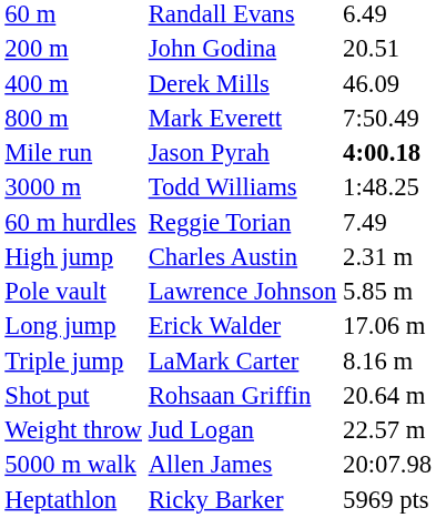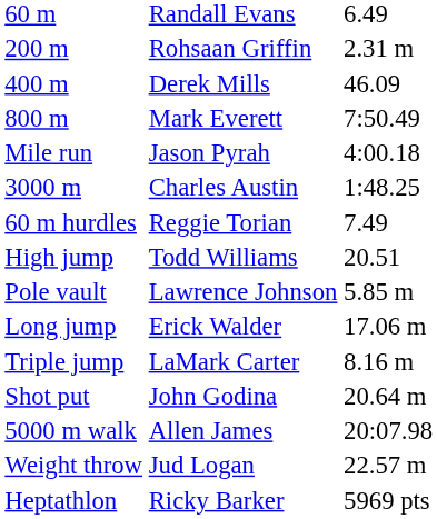 <table>
 <tr>
 <td><a href='#'>60 m</a></td>
 <td><a href='#'>Randall Evans</a></td>
 <td>6.49</td>
 <td></td>
 <td></td>
 <td></td>
 <td></td>
 </tr>
 <tr>
 <td><a href='#'>200 m</a></td>
-<td><a href='#'>John Godina</a></td>
-<td>20.51</td>
+<td><a href='#'>Rohsaan Griffin</a></td>
+<td>2.31 m</td>
 <td></td>
 <td></td>
 <td></td>
 <td></td>
 </tr>
 <tr>
 <td><a href='#'>400 m</a></td>
 <td><a href='#'>Derek Mills</a></td>
 <td>46.09</td>
 <td></td>
 <td></td>
 <td></td>
 <td></td>
 </tr>
 <tr>
 <td><a href='#'>800 m</a></td>
 <td><a href='#'>Mark Everett</a></td>
 <td>7:50.49</td>
 <td></td>
 <td></td>
 <td></td>
 <td></td>
 </tr>
 <tr>
 <td><a href='#'>Mile run</a></td>
 <td><a href='#'>Jason Pyrah</a></td>
-<td><strong>4:00.18</strong></td>
+<td>4:00.18</td>
 <td></td>
 <td></td>
 <td></td>
 <td></td>
 </tr>
 <tr>
 <td><a href='#'>3000 m</a></td>
-<td><a href='#'>Todd Williams</a></td>
+<td><a href='#'>Charles Austin</a></td>
 <td>1:48.25</td>
 <td></td>
 <td></td>
 <td></td>
 <td></td>
 </tr>
 <tr>
 <td><a href='#'>60 m hurdles</a></td>
 <td><a href='#'>Reggie Torian</a></td>
 <td>7.49</td>
 <td></td>
 <td></td>
 <td></td>
 <td></td>
 </tr>
 <tr>
 <td><a href='#'>High jump</a></td>
-<td><a href='#'>Charles Austin</a></td>
-<td>2.31 m</td>
+<td><a href='#'>Todd Williams</a></td>
+<td>20.51</td>
 <td></td>
 <td></td>
 <td></td>
 <td></td>
 </tr>
 <tr>
 <td><a href='#'>Pole vault</a></td>
 <td><a href='#'>Lawrence Johnson</a></td>
 <td>5.85 m</td>
 <td></td>
 <td></td>
 <td></td>
 <td></td>
 </tr>
 <tr>
 <td><a href='#'>Long jump</a></td>
 <td><a href='#'>Erick Walder</a></td>
 <td>17.06 m</td>
 <td></td>
 <td></td>
 <td></td>
 <td></td>
 </tr>
 <tr>
 <td><a href='#'>Triple jump</a></td>
 <td><a href='#'>LaMark Carter</a></td>
 <td>8.16 m</td>
 <td></td>
 <td></td>
 <td></td>
 <td></td>
 </tr>
 <tr>
 <td><a href='#'>Shot put</a></td>
-<td><a href='#'>Rohsaan Griffin</a></td>
+<td><a href='#'>John Godina</a></td>
 <td>20.64 m</td>
+<td></td>
+<td></td>
+<td></td>
+<td></td>
+</tr>
+<tr>
+<td><a href='#'>5000 m walk</a></td>
+<td><a href='#'>Allen James</a></td>
+<td>20:07.98</td>
 <td></td>
 <td></td>
 <td></td>
 <td></td>
 </tr>
 <tr>
 <td><a href='#'>Weight throw</a></td>
 <td><a href='#'>Jud Logan</a></td>
 <td>22.57 m</td>
 <td></td>
 <td></td>
 <td></td>
 <td></td>
 </tr>
 <tr>
-<td><a href='#'>5000 m walk</a></td>
-<td><a href='#'>Allen James</a></td>
-<td>20:07.98</td>
-<td></td>
-<td></td>
-<td></td>
-<td></td>
-</tr>
-<tr>
 <td><a href='#'>Heptathlon</a></td>
 <td><a href='#'>Ricky Barker</a></td>
 <td>5969 pts</td>
 <td></td>
 <td></td>
 <td></td>
 <td></td>
 </tr>
 </table>
